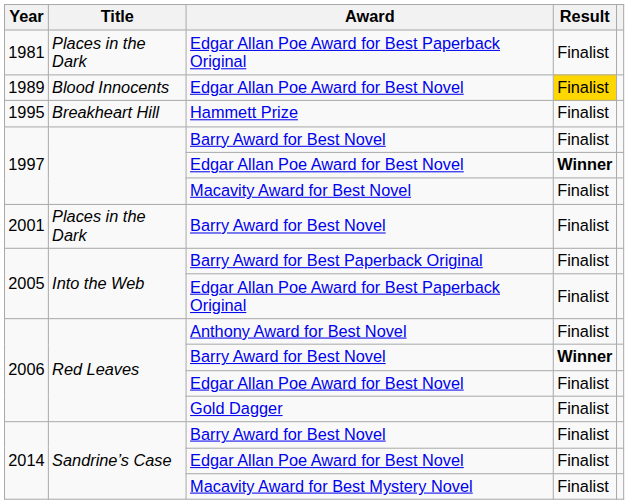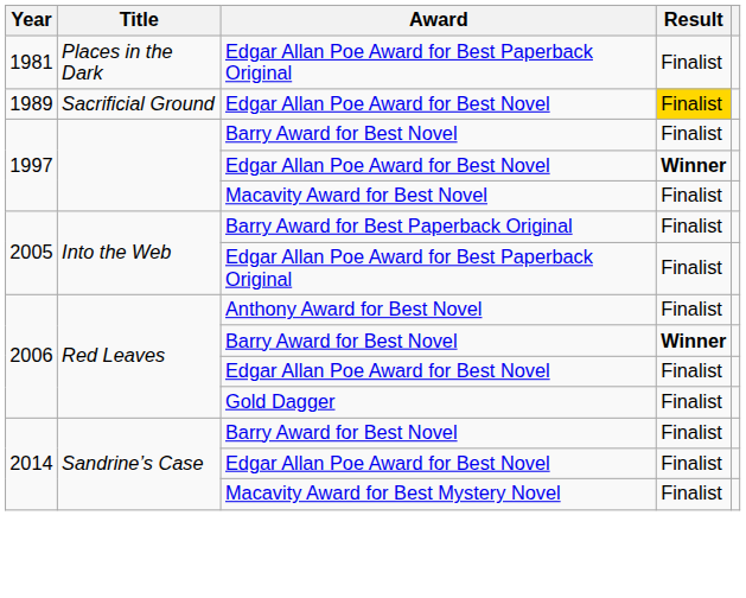 <table class="wikitable">
 <tr>
 <th>Year</th>
 <th>Title</th>
 <th>Award</th>
 <th>Result</th>
 <th></th>
 </tr>
 <tr>
 <td>1981</td>
 <td><em>Places in the Dark</em></td>
 <td><a href='#'>Edgar Allan Poe Award for Best Paperback Original</a></td>
 <td>Finalist</td>
 <td></td>
 </tr>
 <tr>
 <td>1989</td>
-<td><em>Blood Innocents</em></td>
+<td><em>Sacrificial Ground</em></td>
 <td><a href='#'>Edgar Allan Poe Award for Best Novel</a></td>
 <td style="background: gold;">Finalist</td>
-<td></td>
-</tr>
-<tr>
-<td>1995</td>
-<td><em>Breakheart Hill</em></td>
-<td><a href='#'>Hammett Prize</a></td>
-<td>Finalist</td>
 <td></td>
 </tr>
 <tr>
 <td rowspan="3">1997</td>
 <td rowspan="3"></td>
 <td><a href='#'>Barry Award for Best Novel</a></td>
 <td>Finalist</td>
 <td></td>
 </tr>
 <tr>
 <td><a href='#'>Edgar Allan Poe Award for Best Novel</a></td>
 <td><strong>Winner</strong></td>
 <td></td>
 </tr>
 <tr>
 <td><a href='#'>Macavity Award for Best Novel</a></td>
-<td>Finalist</td>
-<td></td>
-</tr>
-<tr>
-<td>2001</td>
-<td><em>Places in the Dark</em></td>
-<td><a href='#'>Barry Award for Best Novel</a></td>
 <td>Finalist</td>
 <td></td>
 </tr>
 <tr>
 <td rowspan="2">2005</td>
 <td rowspan="2"><em>Into the Web</em></td>
 <td><a href='#'>Barry Award for Best Paperback Original</a></td>
 <td>Finalist</td>
 <td></td>
 </tr>
 <tr>
 <td><a href='#'>Edgar Allan Poe Award for Best Paperback Original</a></td>
 <td>Finalist</td>
 <td></td>
 </tr>
 <tr>
 <td rowspan="4">2006</td>
 <td rowspan="4"><em>Red Leaves</em></td>
 <td><a href='#'>Anthony Award for Best Novel</a></td>
 <td>Finalist</td>
 <td></td>
 </tr>
 <tr>
 <td><a href='#'>Barry Award for Best Novel</a></td>
 <td><strong>Winner</strong></td>
 <td></td>
 </tr>
 <tr>
 <td><a href='#'>Edgar Allan Poe Award for Best Novel</a></td>
 <td>Finalist</td>
 <td></td>
 </tr>
 <tr>
 <td><a href='#'>Gold Dagger</a></td>
 <td>Finalist</td>
 <td></td>
 </tr>
 <tr>
 <td rowspan="3">2014</td>
 <td rowspan="3"><em>Sandrine’s Case</em></td>
 <td><a href='#'>Barry Award for Best Novel</a></td>
 <td>Finalist</td>
 <td></td>
 </tr>
 <tr>
 <td><a href='#'>Edgar Allan Poe Award for Best Novel</a></td>
 <td>Finalist</td>
 <td></td>
 </tr>
 <tr>
 <td><a href='#'>Macavity Award for Best Mystery Novel</a></td>
 <td>Finalist</td>
 <td></td>
 </tr>
 </table>
